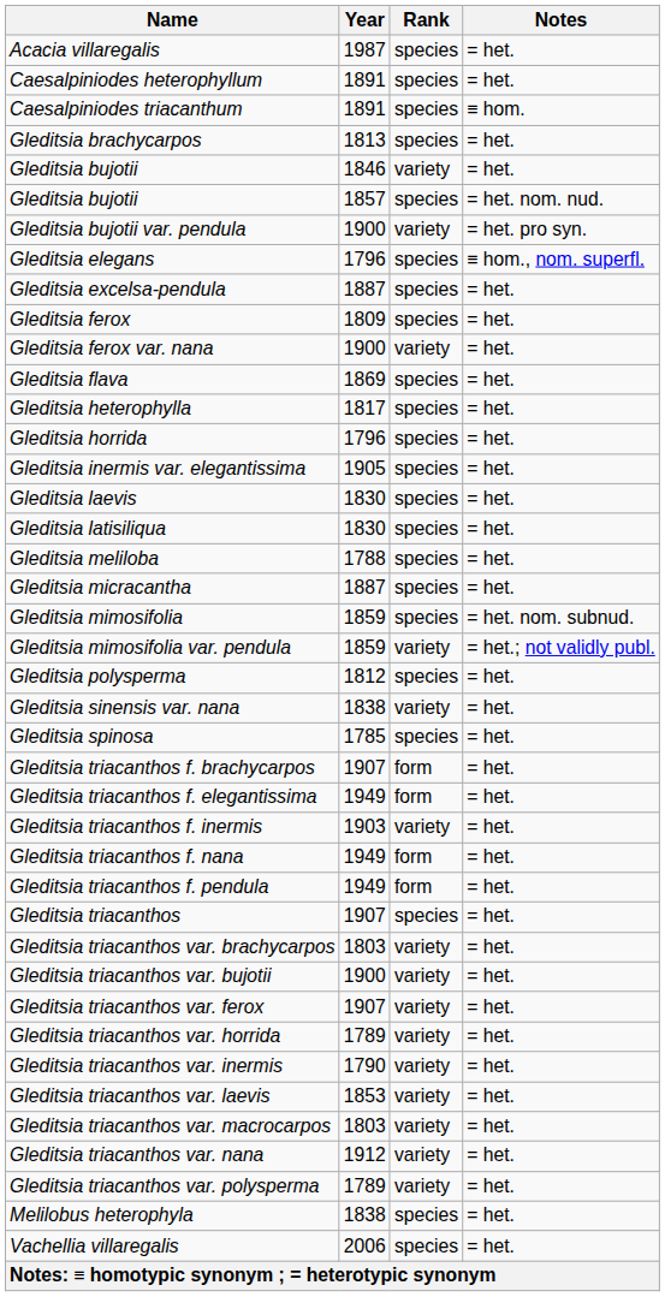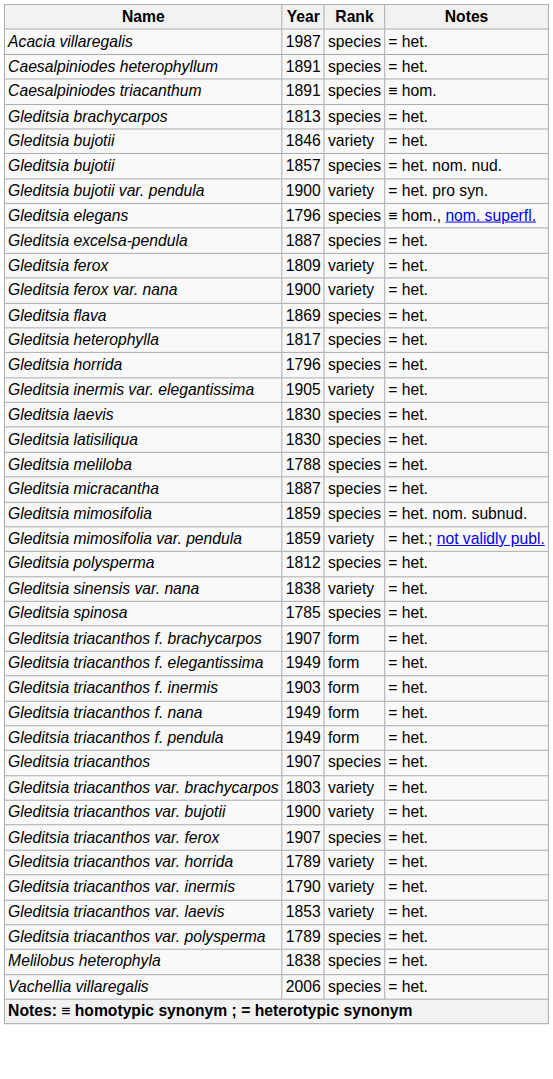 <table class="wikitable sortable mw-collapsible mw-collapsed" id="synonyms">
 <tr>
 <th>Name</th>
 <th>Year</th>
 <th>Rank</th>
 <th>Notes</th>
 </tr>
 <tr>
 <td><em>Acacia villaregalis</em> </td>
 <td>1987</td>
 <td>species</td>
 <td>= het.</td>
 </tr>
 <tr>
 <td><em>Caesalpiniodes heterophyllum</em> </td>
 <td>1891</td>
 <td>species</td>
 <td>= het.</td>
 </tr>
 <tr>
 <td><em>Caesalpiniodes triacanthum</em> </td>
 <td>1891</td>
 <td>species</td>
 <td>≡ hom.</td>
 </tr>
 <tr>
 <td><em>Gleditsia brachycarpos</em> </td>
 <td>1813</td>
 <td>species</td>
 <td>= het.</td>
 </tr>
 <tr>
 <td><em>Gleditsia bujotii</em> </td>
 <td>1846</td>
 <td>variety</td>
 <td>= het.</td>
 </tr>
 <tr>
 <td><em>Gleditsia bujotii</em> </td>
 <td>1857</td>
 <td>species</td>
 <td>= het. nom. nud.</td>
 </tr>
 <tr>
 <td><em>Gleditsia bujotii var. pendula</em> </td>
 <td>1900</td>
 <td>variety</td>
 <td>= het. pro syn.</td>
 </tr>
 <tr>
 <td><em>Gleditsia elegans</em> </td>
 <td>1796</td>
 <td>species</td>
 <td>≡ hom., <a href='#'>nom. superfl.</a></td>
 </tr>
 <tr>
 <td><em>Gleditsia excelsa-pendula</em> </td>
 <td>1887</td>
 <td>species</td>
 <td>= het.</td>
 </tr>
 <tr>
 <td><em>Gleditsia ferox</em> </td>
 <td>1809</td>
-<td>species</td>
+<td>variety</td>
 <td>= het.</td>
 </tr>
 <tr>
 <td><em>Gleditsia ferox var. nana</em> </td>
 <td>1900</td>
 <td>variety</td>
 <td>= het.</td>
 </tr>
 <tr>
 <td><em>Gleditsia flava</em> </td>
 <td>1869</td>
 <td>species</td>
 <td>= het.</td>
 </tr>
 <tr>
 <td><em>Gleditsia heterophylla</em> </td>
 <td>1817</td>
 <td>species</td>
 <td>= het.</td>
 </tr>
 <tr>
 <td><em>Gleditsia horrida</em> </td>
 <td>1796</td>
 <td>species</td>
 <td>= het.</td>
 </tr>
 <tr>
 <td><em>Gleditsia inermis var. elegantissima</em> </td>
 <td>1905</td>
-<td>species</td>
+<td>variety</td>
 <td>= het.</td>
 </tr>
 <tr>
 <td><em>Gleditsia laevis</em> </td>
 <td>1830</td>
 <td>species</td>
 <td>= het.</td>
 </tr>
 <tr>
 <td><em>Gleditsia latisiliqua</em> </td>
 <td>1830</td>
 <td>species</td>
 <td>= het.</td>
 </tr>
 <tr>
 <td><em>Gleditsia meliloba</em> </td>
 <td>1788</td>
 <td>species</td>
 <td>= het.</td>
 </tr>
 <tr>
 <td><em>Gleditsia micracantha</em> </td>
 <td>1887</td>
 <td>species</td>
 <td>= het.</td>
 </tr>
 <tr>
 <td><em>Gleditsia mimosifolia</em> </td>
 <td>1859</td>
 <td>species</td>
 <td>= het. nom. subnud.</td>
 </tr>
 <tr>
 <td><em>Gleditsia mimosifolia var. pendula</em> </td>
 <td>1859</td>
 <td>variety</td>
 <td>= het.; <a href='#'>not validly publ.</a></td>
 </tr>
 <tr>
 <td><em>Gleditsia polysperma</em> </td>
 <td>1812</td>
 <td>species</td>
 <td>= het.</td>
 </tr>
 <tr>
 <td><em>Gleditsia sinensis var. nana</em> </td>
 <td>1838</td>
 <td>variety</td>
 <td>= het.</td>
 </tr>
 <tr>
 <td><em>Gleditsia spinosa</em> </td>
 <td>1785</td>
 <td>species</td>
 <td>= het.</td>
 </tr>
 <tr>
 <td><em>Gleditsia triacanthos f. brachycarpos</em> </td>
 <td>1907</td>
 <td>form</td>
 <td>= het.</td>
 </tr>
 <tr>
 <td><em>Gleditsia triacanthos f. elegantissima</em> </td>
 <td>1949</td>
 <td>form</td>
 <td>= het.</td>
 </tr>
 <tr>
 <td><em>Gleditsia triacanthos f. inermis</em> </td>
 <td>1903</td>
-<td>variety</td>
+<td>form</td>
 <td>= het.</td>
 </tr>
 <tr>
 <td><em>Gleditsia triacanthos f. nana</em> </td>
 <td>1949</td>
 <td>form</td>
 <td>= het.</td>
 </tr>
 <tr>
 <td><em>Gleditsia triacanthos f. pendula</em> </td>
 <td>1949</td>
 <td>form</td>
 <td>= het.</td>
 </tr>
 <tr>
 <td><em>Gleditsia triacanthos</em> </td>
 <td>1907</td>
 <td>species</td>
 <td>= het.</td>
 </tr>
 <tr>
 <td><em>Gleditsia triacanthos var. brachycarpos</em> </td>
 <td>1803</td>
 <td>variety</td>
 <td>= het.</td>
 </tr>
 <tr>
 <td><em>Gleditsia triacanthos var. bujotii</em> </td>
 <td>1900</td>
 <td>variety</td>
 <td>= het.</td>
 </tr>
 <tr>
 <td><em>Gleditsia triacanthos var. ferox</em> </td>
 <td>1907</td>
-<td>variety</td>
+<td>species</td>
 <td>= het.</td>
 </tr>
 <tr>
 <td><em>Gleditsia triacanthos var. horrida</em> </td>
 <td>1789</td>
 <td>variety</td>
 <td>= het.</td>
 </tr>
 <tr>
 <td><em>Gleditsia triacanthos var. inermis</em> </td>
 <td>1790</td>
 <td>variety</td>
 <td>= het.</td>
 </tr>
 <tr>
 <td><em>Gleditsia triacanthos var. laevis</em> </td>
 <td>1853</td>
 <td>variety</td>
 <td>= het.</td>
 </tr>
 <tr>
-<td><em>Gleditsia triacanthos var. macrocarpos</em> </td>
-<td>1803</td>
-<td>variety</td>
-<td>= het.</td>
-</tr>
-<tr>
-<td><em>Gleditsia triacanthos var. nana</em> </td>
-<td>1912</td>
-<td>variety</td>
-<td>= het.</td>
-</tr>
-<tr>
 <td><em>Gleditsia triacanthos var. polysperma</em> </td>
 <td>1789</td>
-<td>variety</td>
+<td>species</td>
 <td>= het.</td>
 </tr>
 <tr>
 <td><em>Melilobus heterophyla</em> </td>
 <td>1838</td>
 <td>species</td>
 <td>= het.</td>
 </tr>
 <tr>
 <td><em>Vachellia villaregalis</em> </td>
 <td>2006</td>
 <td>species</td>
 <td>= het.</td>
 </tr>
 <tr>
 <th colspan=4 style="text-align: left;">Notes: ≡ homotypic synonym ; = heterotypic synonym</th>
 </tr>
 </table>
